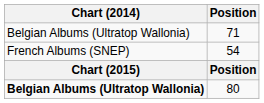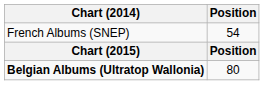 <table class="wikitable plainrowheaders">
 <tr>
 <th scope="col">Chart (2014)</th>
 <th scope="col">Position</th>
-</tr>
-<tr>
-<td>Belgian Albums (Ultratop Wallonia)</td>
-<td style="text-align:center">71</td>
 </tr>
 <tr>
 <td>French Albums (SNEP)</td>
 <td style="text-align:center">54</td>
 </tr>
 <tr>
 <th scope="col">Chart (2015)</th>
 <th scope="col">Position</th>
 </tr>
 <tr>
 <td><strong>Belgian Albums (Ultratop Wallonia)</strong></td>
 <td style="text-align:center">80</td>
 </tr>
 </table>
